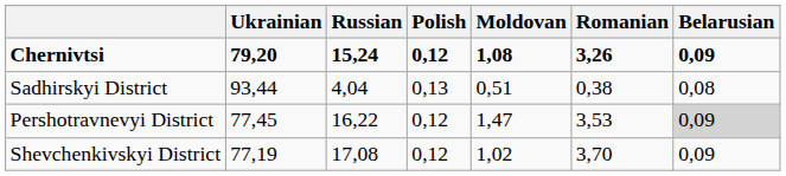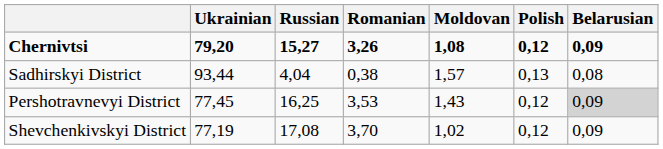 <table class="wikitable"|>
 <tr>
 <th></th>
 <th>Ukrainian</th>
 <th>Russian</th>
+<th>Romanian</th>
+<th>Moldovan</th>
 <th>Polish</th>
-<th>Moldovan</th>
-<th>Romanian</th>
 <th>Belarusian</th>
 </tr>
 <tr>
 <td><strong>Chernivtsi</strong></td>
 <td><strong>79,20</strong></td>
-<td><strong>15,24</strong></td>
+<td><strong>15,27</strong></td>
+<td><strong>3,26</strong></td>
+<td><strong>1,08</strong></td>
 <td><strong>0,12</strong></td>
-<td><strong>1,08</strong></td>
-<td><strong>3,26</strong></td>
 <td><strong>0,09</strong></td>
 </tr>
 <tr>
 <td>Sadhirskyi District</td>
 <td>93,44</td>
 <td>4,04</td>
+<td>0,38</td>
+<td>1,57</td>
 <td>0,13</td>
-<td>0,51</td>
-<td>0,38</td>
 <td>0,08</td>
 </tr>
 <tr>
 <td>Pershotravnevyi District</td>
 <td>77,45</td>
-<td>16,22</td>
+<td>16,25</td>
+<td>3,53</td>
+<td>1,43</td>
 <td>0,12</td>
-<td>1,47</td>
-<td>3,53</td>
 <td style="background: lightgrey;">0,09</td>
 </tr>
 <tr>
 <td>Shevchenkivskyi District</td>
 <td>77,19</td>
 <td>17,08</td>
+<td>3,70</td>
+<td>1,02</td>
 <td>0,12</td>
-<td>1,02</td>
-<td>3,70</td>
 <td>0,09</td>
 </tr>
 </table>
